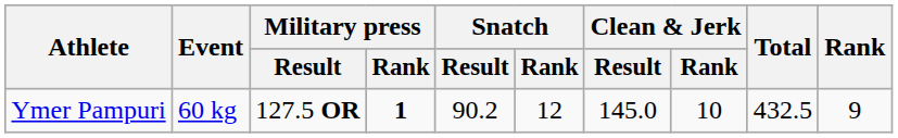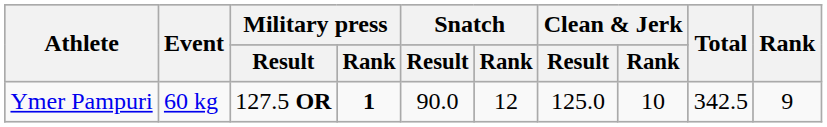 <table class="wikitable" style="font-size:90%">
 <tr>
 <th rowspan="2">Athlete</th>
 <th rowspan="2">Event</th>
 <th colspan="2">Military press</th>
 <th colspan="2">Snatch</th>
 <th colspan="2">Clean & Jerk</th>
 <th rowspan="2">Total</th>
 <th rowspan="2">Rank</th>
 </tr>
 <tr style="font-size:95%">
 <th>Result</th>
 <th>Rank</th>
 <th>Result</th>
 <th>Rank</th>
 <th>Result</th>
 <th>Rank</th>
 </tr>
 <tr align=center>
 <td align=left><a href='#'>Ymer Pampuri</a></td>
 <td style="text-align:left;" rowspan="2"><a href='#'>60 kg</a></td>
 <td>127.5 <strong>OR</strong></td>
 <td><strong>1</strong></td>
-<td>90.2</td>
+<td>90.0</td>
 <td>12</td>
-<td>145.0</td>
+<td>125.0</td>
 <td>10</td>
-<td>432.5</td>
+<td>342.5</td>
 <td>9</td>
 </tr>
 </table>
